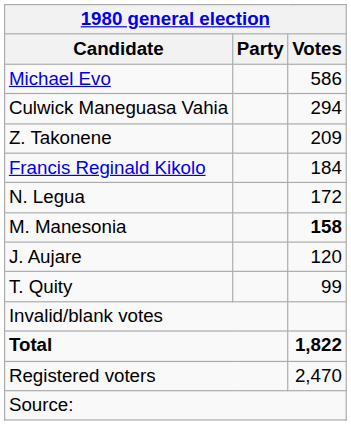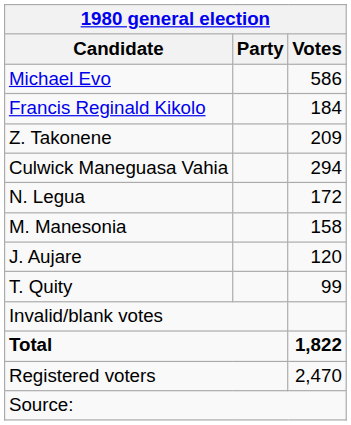 <table class=wikitable style=text-align:left>
 <tr>
 <th colspan=3><a href='#'>1980 general election</a></th>
 </tr>
 <tr>
 <th>Candidate</th>
 <th>Party</th>
 <th>Votes</th>
 </tr>
 <tr>
 <td><a href='#'>Michael Evo</a></td>
 <td></td>
 <td align=right>586</td>
 </tr>
 <tr>
-<td>Culwick Maneguasa Vahia</td>
+<td><a href='#'>Francis Reginald Kikolo</a></td>
 <td></td>
-<td align=right>294</td>
+<td align=right>184</td>
 </tr>
 <tr>
 <td>Z. Takonene</td>
 <td></td>
 <td align=right>209</td>
 </tr>
 <tr>
-<td><a href='#'>Francis Reginald Kikolo</a></td>
+<td>Culwick Maneguasa Vahia</td>
 <td></td>
-<td align=right>184</td>
+<td align=right>294</td>
 </tr>
 <tr>
 <td>N. Legua</td>
 <td></td>
 <td align=right>172</td>
 </tr>
 <tr>
 <td>M. Manesonia</td>
 <td></td>
-<td align=right><strong>158</strong></td>
+<td align=right>158</td>
 </tr>
 <tr>
 <td>J. Aujare</td>
 <td></td>
 <td align=right>120</td>
 </tr>
 <tr>
 <td>T. Quity</td>
 <td></td>
 <td align=right>99</td>
 </tr>
 <tr>
 <td colspan=2>Invalid/blank votes</td>
 <td align=right></td>
 </tr>
 <tr>
 <td colspan=2><strong>Total</strong></td>
 <td align=right><strong>1,822</strong></td>
 </tr>
 <tr>
 <td colspan=2>Registered voters</td>
 <td align=right>2,470</td>
 </tr>
 <tr>
 <td colspan=3>Source: </td>
 </tr>
 </table>
